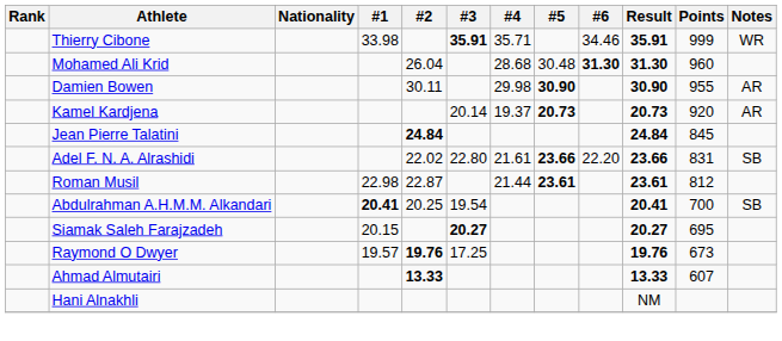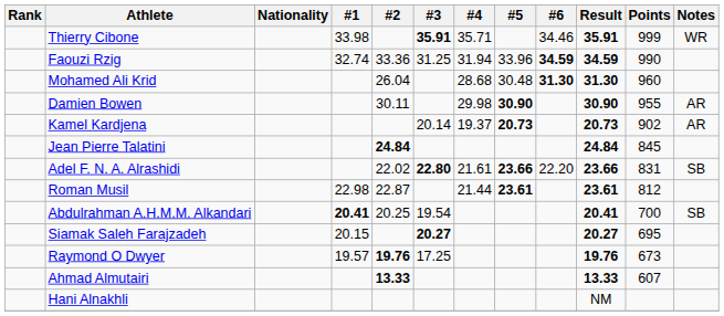 <table class="wikitable sortable" style="text-align:center">
 <tr>
 <th>Rank</th>
 <th>Athlete</th>
 <th>Nationality</th>
 <th>#1</th>
 <th>#2</th>
 <th>#3</th>
 <th>#4</th>
 <th>#5</th>
 <th>#6</th>
 <th>Result</th>
 <th>Points</th>
 <th>Notes</th>
 </tr>
 <tr>
 <td></td>
 <td align=left><a href='#'>Thierry Cibone</a></td>
 <td align=left></td>
 <td>33.98</td>
 <td></td>
 <td><strong>35.91</strong></td>
 <td>35.71</td>
 <td></td>
 <td>34.46</td>
 <td><strong>35.91</strong></td>
 <td>999</td>
 <td>WR</td>
+</tr>
+<tr>
+<td></td>
+<td align=left><a href='#'>Faouzi Rzig</a></td>
+<td align=left></td>
+<td>32.74</td>
+<td>33.36</td>
+<td>31.25</td>
+<td>31.94</td>
+<td>33.96</td>
+<td><strong>34.59</strong></td>
+<td><strong>34.59</strong></td>
+<td>990</td>
+<td></td>
 </tr>
 <tr>
 <td></td>
 <td align=left><a href='#'>Mohamed Ali Krid</a></td>
 <td align=left></td>
 <td></td>
 <td>26.04</td>
 <td></td>
 <td>28.68</td>
 <td>30.48</td>
 <td><strong>31.30</strong></td>
 <td><strong>31.30</strong></td>
 <td>960</td>
 <td></td>
 </tr>
 <tr>
 <td></td>
 <td align=left><a href='#'>Damien Bowen</a></td>
 <td align=left></td>
 <td></td>
 <td>30.11</td>
 <td></td>
 <td>29.98</td>
 <td><strong>30.90</strong></td>
 <td></td>
 <td><strong>30.90</strong></td>
 <td>955</td>
 <td>AR</td>
 </tr>
 <tr>
 <td></td>
 <td align=left><a href='#'>Kamel Kardjena</a></td>
 <td align=left></td>
 <td></td>
 <td></td>
 <td>20.14</td>
 <td>19.37</td>
 <td><strong>20.73</strong></td>
 <td></td>
 <td><strong>20.73</strong></td>
-<td>920</td>
+<td>902</td>
 <td>AR</td>
 </tr>
 <tr>
 <td></td>
 <td align=left><a href='#'>Jean Pierre Talatini</a></td>
 <td align=left></td>
 <td></td>
 <td><strong>24.84</strong></td>
 <td></td>
 <td></td>
 <td></td>
 <td></td>
 <td><strong>24.84</strong></td>
 <td>845</td>
 <td></td>
 </tr>
 <tr>
 <td></td>
 <td align=left><a href='#'>Adel F. N. A. Alrashidi</a></td>
 <td align=left></td>
 <td></td>
 <td>22.02</td>
-<td>22.80</td>
+<td><strong>22.80</strong></td>
 <td>21.61</td>
 <td><strong>23.66</strong></td>
 <td>22.20</td>
 <td><strong>23.66</strong></td>
 <td>831</td>
 <td>SB</td>
 </tr>
 <tr>
 <td></td>
 <td align=left><a href='#'>Roman Musil</a></td>
 <td align=left></td>
 <td>22.98</td>
 <td>22.87</td>
 <td></td>
 <td>21.44</td>
 <td><strong>23.61</strong></td>
 <td></td>
 <td><strong>23.61</strong></td>
 <td>812</td>
 <td></td>
 </tr>
 <tr>
 <td></td>
 <td align=left><a href='#'>Abdulrahman A.H.M.M. Alkandari</a></td>
 <td align=left></td>
 <td><strong>20.41</strong></td>
 <td>20.25</td>
 <td>19.54</td>
 <td></td>
 <td></td>
 <td></td>
 <td><strong>20.41</strong></td>
 <td>700</td>
 <td>SB</td>
 </tr>
 <tr>
 <td></td>
 <td align=left><a href='#'>Siamak Saleh Farajzadeh</a></td>
 <td align=left></td>
 <td>20.15</td>
 <td></td>
 <td><strong>20.27</strong></td>
 <td></td>
 <td></td>
 <td></td>
 <td><strong>20.27</strong></td>
 <td>695</td>
 <td></td>
 </tr>
 <tr>
 <td></td>
 <td align=left><a href='#'>Raymond O Dwyer</a></td>
 <td align=left></td>
 <td>19.57</td>
 <td><strong>19.76</strong></td>
 <td>17.25</td>
 <td></td>
 <td></td>
 <td></td>
 <td><strong>19.76</strong></td>
 <td>673</td>
 <td></td>
 </tr>
 <tr>
 <td></td>
 <td align=left><a href='#'>Ahmad Almutairi</a></td>
 <td align=left></td>
 <td></td>
 <td><strong>13.33</strong></td>
 <td></td>
 <td></td>
 <td></td>
 <td></td>
 <td><strong>13.33</strong></td>
 <td>607</td>
 <td></td>
 </tr>
 <tr>
 <td></td>
 <td align=left><a href='#'>Hani Alnakhli</a></td>
 <td align=left></td>
 <td></td>
 <td></td>
 <td></td>
 <td></td>
 <td></td>
 <td></td>
 <td>NM</td>
 <td></td>
 <td></td>
 </tr>
 <tr>
 </tr>
 </table>
